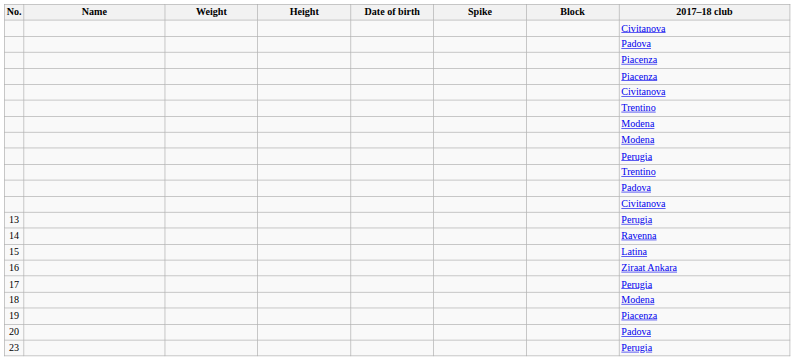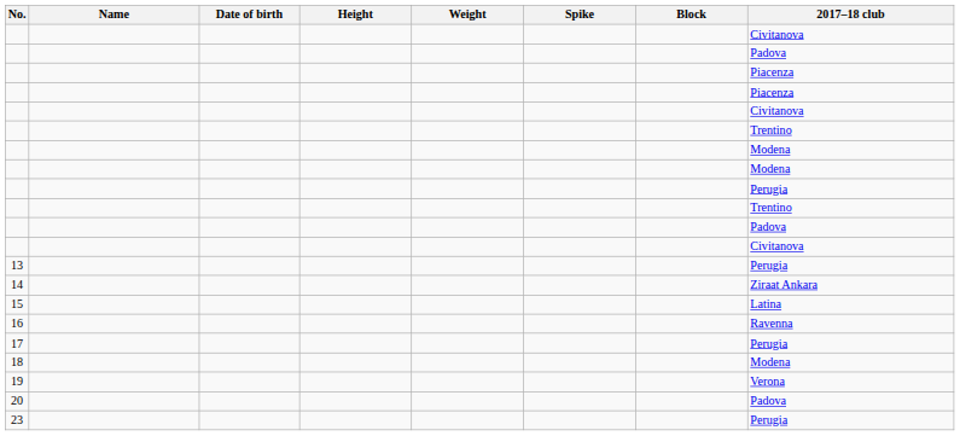 <table class="wikitable sortable" style="font-size:100%; text-align:center;">
 <tr>
 <th>No.</th>
 <th style="width:14em">Name</th>
+<th style="width:8em">Date of birth</th>
+<th style="width:9em">Height</th>
 <th style="width:9em">Weight</th>
-<th style="width:9em">Height</th>
-<th style="width:8em">Date of birth</th>
 <th style="width:9em">Spike</th>
 <th style="width:9em">Block</th>
 <th style="width:17em">2017–18 club</th>
 </tr>
 <tr>
 <td></td>
 <td align=left></td>
+<td align=right></td>
 <td></td>
 <td></td>
-<td align=right></td>
 <td></td>
 <td></td>
 <td align=left> <a href='#'>Civitanova</a></td>
 </tr>
 <tr>
 <td></td>
 <td align=left></td>
+<td align=right></td>
 <td></td>
 <td></td>
-<td align=right></td>
 <td></td>
 <td></td>
 <td align=left> <a href='#'>Padova</a></td>
 </tr>
 <tr>
 <td></td>
 <td align=left></td>
+<td align=right></td>
 <td></td>
 <td></td>
-<td align=right></td>
 <td></td>
 <td></td>
 <td align=left> <a href='#'>Piacenza</a></td>
 </tr>
 <tr>
 <td></td>
 <td align=left></td>
+<td align=right></td>
 <td></td>
 <td></td>
-<td align=right></td>
 <td></td>
 <td></td>
 <td align=left> <a href='#'>Piacenza</a></td>
 </tr>
 <tr>
 <td></td>
 <td align=left></td>
+<td align=right></td>
 <td></td>
 <td></td>
-<td align=right></td>
 <td></td>
 <td></td>
 <td align=left> <a href='#'>Civitanova</a></td>
 </tr>
 <tr>
 <td></td>
 <td align=left></td>
+<td align=right></td>
 <td></td>
 <td></td>
-<td align=right></td>
 <td></td>
 <td></td>
 <td align=left> <a href='#'>Trentino</a></td>
 </tr>
 <tr>
 <td></td>
 <td align=left></td>
+<td align=right></td>
 <td></td>
 <td></td>
-<td align=right></td>
 <td></td>
 <td></td>
 <td align=left> <a href='#'>Modena</a></td>
 </tr>
 <tr>
 <td></td>
 <td align=left></td>
+<td align=right></td>
 <td></td>
 <td></td>
-<td align=right></td>
 <td></td>
 <td></td>
 <td align=left> <a href='#'>Modena</a></td>
 </tr>
 <tr>
 <td></td>
 <td align=left></td>
+<td align=right></td>
 <td></td>
 <td></td>
-<td align=right></td>
 <td></td>
 <td></td>
 <td align=left> <a href='#'>Perugia</a></td>
 </tr>
 <tr>
 <td></td>
 <td align=left></td>
+<td align=right></td>
 <td></td>
 <td></td>
-<td align=right></td>
 <td></td>
 <td></td>
 <td align=left> <a href='#'>Trentino</a></td>
 </tr>
 <tr>
 <td></td>
 <td align=left></td>
+<td align=right></td>
 <td></td>
 <td></td>
-<td align=right></td>
 <td></td>
 <td></td>
 <td align=left> <a href='#'>Padova</a></td>
 </tr>
 <tr>
 <td></td>
 <td align=left></td>
+<td align=right></td>
 <td></td>
 <td></td>
-<td align=right></td>
 <td></td>
 <td></td>
 <td align=left> <a href='#'>Civitanova</a></td>
 </tr>
 <tr>
 <td>13</td>
 <td align=left></td>
+<td align=right></td>
 <td></td>
 <td></td>
-<td align=right></td>
 <td></td>
 <td></td>
 <td align=left> <a href='#'>Perugia</a></td>
 </tr>
 <tr>
 <td>14</td>
 <td align=left></td>
-<td></td>
-<td></td>
 <td align=right></td>
 <td></td>
 <td></td>
-<td align=left> <a href='#'>Ravenna</a></td>
+<td></td>
+<td></td>
+<td align=left> <a href='#'>Ziraat Ankara</a></td>
 </tr>
 <tr>
 <td>15</td>
 <td align=left></td>
+<td align=right></td>
 <td></td>
 <td></td>
-<td align=right></td>
 <td></td>
 <td></td>
 <td align=left> <a href='#'>Latina</a></td>
 </tr>
 <tr>
 <td>16</td>
 <td align=left></td>
-<td></td>
-<td></td>
 <td align=right></td>
 <td></td>
 <td></td>
-<td align=left> <a href='#'>Ziraat Ankara</a></td>
+<td></td>
+<td></td>
+<td align=left> <a href='#'>Ravenna</a></td>
 </tr>
 <tr>
 <td>17</td>
 <td align=left></td>
+<td align=right></td>
 <td></td>
 <td></td>
-<td align=right></td>
 <td></td>
 <td></td>
 <td align=left> <a href='#'>Perugia</a></td>
 </tr>
 <tr>
 <td>18</td>
 <td align=left></td>
+<td align=right></td>
 <td></td>
 <td></td>
-<td align=right></td>
 <td></td>
 <td></td>
 <td align=left> <a href='#'>Modena</a></td>
 </tr>
 <tr>
 <td>19</td>
 <td align=left></td>
-<td></td>
-<td></td>
 <td align=right></td>
 <td></td>
 <td></td>
-<td align=left> <a href='#'>Piacenza</a></td>
+<td></td>
+<td></td>
+<td align=left> <a href='#'>Verona</a></td>
 </tr>
 <tr>
 <td>20</td>
 <td align=left></td>
+<td align=right></td>
 <td></td>
 <td></td>
-<td align=right></td>
 <td></td>
 <td></td>
 <td align=left> <a href='#'>Padova</a></td>
 </tr>
 <tr>
 <td>23</td>
 <td align=left></td>
+<td align=right></td>
 <td></td>
 <td></td>
-<td align=right></td>
 <td></td>
 <td></td>
 <td align=left> <a href='#'>Perugia</a></td>
 </tr>
 </table>
